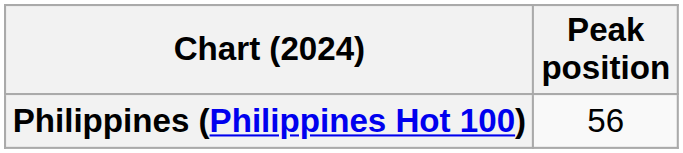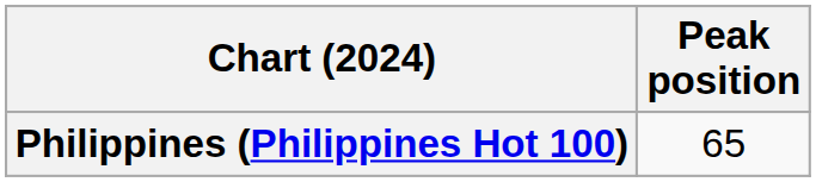 <table class="wikitable plainrowheaders" style="text-align:center">
 <tr>
 <th scope="col">Chart (2024)</th>
 <th scope="col">Peak<br>position</th>
 </tr>
 <tr>
 <th scope="row">Philippines (<a href='#'>Philippines Hot 100</a>)</th>
-<td>56</td>
+<td>65</td>
 </tr>
 </table>
